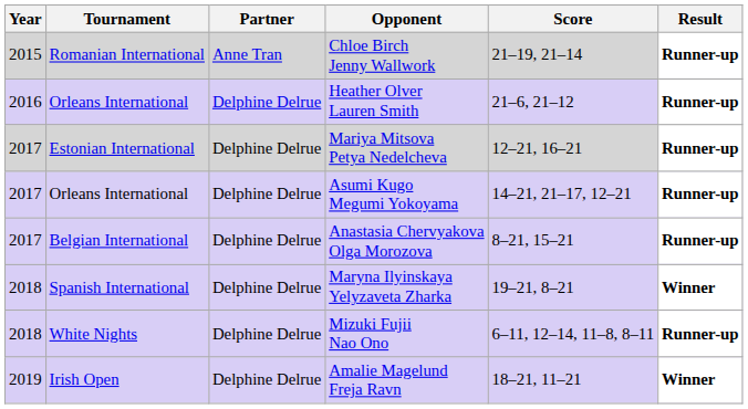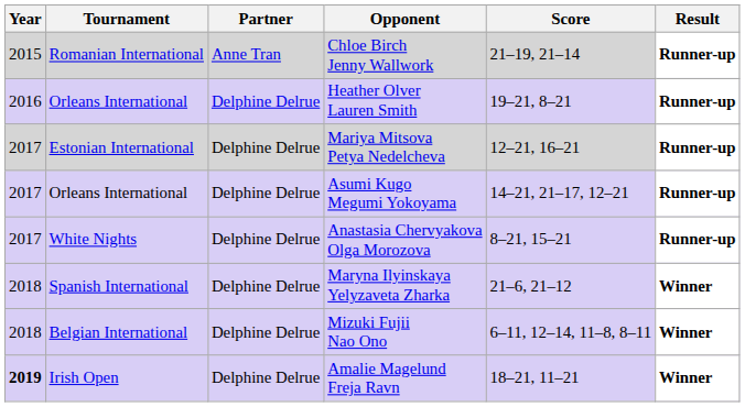 <table class="sortable wikitable" style="font-size: 90%;">
 <tr>
 <th>Year</th>
 <th>Tournament</th>
 <th>Partner</th>
 <th>Opponent</th>
 <th>Score</th>
 <th>Result</th>
 </tr>
 <tr style="background:#D5D5D5">
 <td align="center">2015</td>
 <td align="left"><a href='#'>Romanian International</a></td>
 <td align="left"> <a href='#'>Anne Tran</a></td>
 <td align="left"> <a href='#'>Chloe Birch</a><br> <a href='#'>Jenny Wallwork</a></td>
 <td align="left">21–19, 21–14</td>
 <td style="text-align:left; background:white"> <strong>Runner-up</strong></td>
 </tr>
 <tr style="background:#D8CEF6">
 <td align="center">2016</td>
 <td align="left"><a href='#'>Orleans International</a></td>
 <td align="left"> <a href='#'>Delphine Delrue</a></td>
 <td align="left"> <a href='#'>Heather Olver</a><br> <a href='#'>Lauren Smith</a></td>
-<td align="left">21–6, 21–12</td>
+<td align="left">19–21, 8–21</td>
 <td style="text-align:left; background:white"> <strong>Runner-up</strong></td>
 </tr>
 <tr style="background:#D5D5D5">
 <td align="center">2017</td>
 <td align="left"><a href='#'>Estonian International</a></td>
 <td align="left"> Delphine Delrue</td>
 <td align="left"> <a href='#'>Mariya Mitsova</a><br> <a href='#'>Petya Nedelcheva</a></td>
 <td align="left">12–21, 16–21</td>
 <td style="text-align:left; background:white"> <strong>Runner-up</strong></td>
 </tr>
 <tr style="background:#D8CEF6">
 <td align="center">2017</td>
 <td align="left">Orleans International</td>
 <td align="left"> Delphine Delrue</td>
 <td align="left"> <a href='#'>Asumi Kugo</a><br> <a href='#'>Megumi Yokoyama</a></td>
 <td align="left">14–21, 21–17, 12–21</td>
 <td style="text-align:left; background:white"> <strong>Runner-up</strong></td>
 </tr>
 <tr style="background:#D8CEF6">
 <td align="center">2017</td>
-<td align="left"><a href='#'>Belgian International</a></td>
+<td align="left"><a href='#'>White Nights</a></td>
 <td align="left"> Delphine Delrue</td>
 <td align="left"> <a href='#'>Anastasia Chervyakova</a><br> <a href='#'>Olga Morozova</a></td>
 <td align="left">8–21, 15–21</td>
 <td style="text-align:left; background:white"> <strong>Runner-up</strong></td>
 </tr>
 <tr style="background:#D8CEF6">
 <td align="center">2018</td>
 <td align="left"><a href='#'>Spanish International</a></td>
 <td align="left"> Delphine Delrue</td>
 <td align="left"> <a href='#'>Maryna Ilyinskaya</a><br> <a href='#'>Yelyzaveta Zharka</a></td>
-<td align="left">19–21, 8–21</td>
+<td align="left">21–6, 21–12</td>
 <td style="text-align:left; background:white"> <strong>Winner</strong></td>
 </tr>
 <tr style="background:#D8CEF6">
 <td align="center">2018</td>
-<td align="left"><a href='#'>White Nights</a></td>
+<td align="left"><a href='#'>Belgian International</a></td>
 <td align="left"> Delphine Delrue</td>
 <td align="left"> <a href='#'>Mizuki Fujii</a><br> <a href='#'>Nao Ono</a></td>
 <td align="left">6–11, 12–14, 11–8, 8–11</td>
-<td style="text-align:left; background:white"> <strong>Runner-up</strong></td>
+<td style="text-align:left; background:white"> <strong>Winner</strong></td>
 </tr>
 <tr style="background:#D8CEF6">
-<td align="center">2019</td>
+<td align="center"><strong>2019</strong></td>
 <td align="left"><a href='#'>Irish Open</a></td>
 <td align="left"> Delphine Delrue</td>
 <td align="left"> <a href='#'>Amalie Magelund</a><br> <a href='#'>Freja Ravn</a></td>
 <td align="left">18–21, 11–21</td>
 <td style="text-align:left; background:white"> <strong>Winner</strong></td>
 </tr>
 </table>
